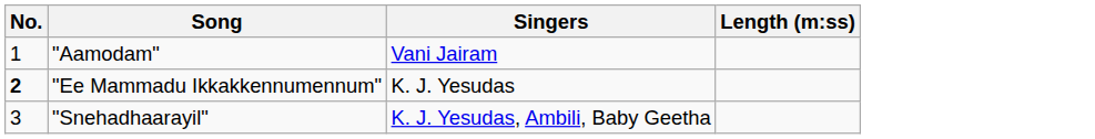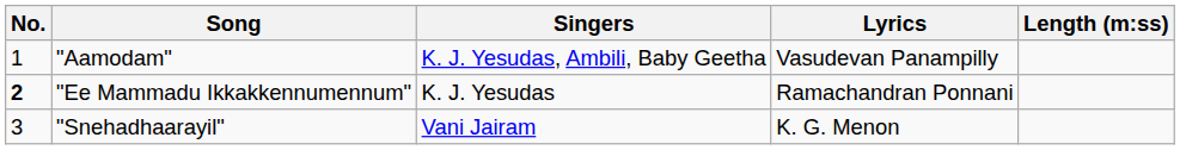 <table class="wikitable" style="font-size:95%;">
 <tr>
 <th>No.</th>
 <th>Song</th>
 <th>Singers</th>
+<th>Lyrics</th>
 <th>Length (m:ss)</th>
 </tr>
 <tr>
 <td>1</td>
 <td>"Aamodam"</td>
-<td><a href='#'>Vani Jairam</a></td>
+<td><a href='#'>K. J. Yesudas</a>, <a href='#'>Ambili</a>, Baby Geetha</td>
+<td>Vasudevan Panampilly</td>
 <td></td>
 </tr>
 <tr>
 <td><strong>2</strong></td>
 <td>"Ee Mammadu Ikkakkennumennum"</td>
 <td>K. J. Yesudas</td>
+<td>Ramachandran Ponnani</td>
 <td></td>
 </tr>
 <tr>
 <td>3</td>
 <td>"Snehadhaarayil"</td>
-<td><a href='#'>K. J. Yesudas</a>, <a href='#'>Ambili</a>, Baby Geetha</td>
+<td><a href='#'>Vani Jairam</a></td>
+<td>K. G. Menon</td>
 <td></td>
 </tr>
 </table>
